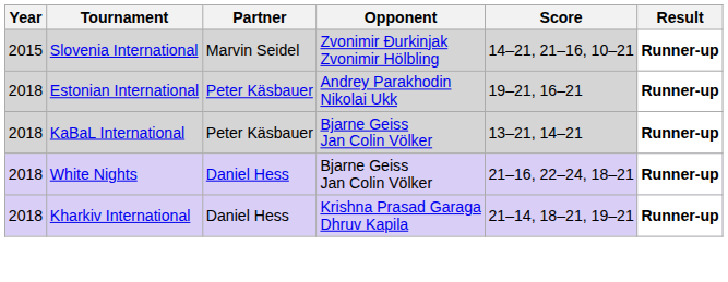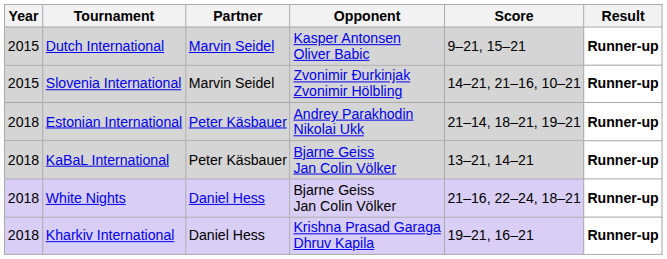 <table class="sortable wikitable" style="font-size: 90%;">
 <tr>
 <th>Year</th>
 <th>Tournament</th>
 <th>Partner</th>
 <th>Opponent</th>
 <th>Score</th>
 <th>Result</th>
+</tr>
+<tr style="background:#D5D5D5">
+<td align="center">2015</td>
+<td align="left"><a href='#'>Dutch International</a></td>
+<td align="left"> <a href='#'>Marvin Seidel</a></td>
+<td align="left"> <a href='#'>Kasper Antonsen</a><br> <a href='#'>Oliver Babic</a></td>
+<td align="left">9–21, 15–21</td>
+<td style="text-align:left; background:white"> <strong>Runner-up</strong></td>
 </tr>
 <tr style="background:#D5D5D5">
 <td align="center">2015</td>
 <td align="left"><a href='#'>Slovenia International</a></td>
 <td align="left"> Marvin Seidel</td>
 <td align="left"> <a href='#'>Zvonimir Đurkinjak</a><br> <a href='#'>Zvonimir Hölbling</a></td>
 <td align="left">14–21, 21–16, 10–21</td>
 <td style="text-align:left; background:white"> <strong>Runner-up</strong></td>
 </tr>
 <tr style="background:#D5D5D5">
 <td align="center">2018</td>
 <td align="left"><a href='#'>Estonian International</a></td>
 <td align="left"> <a href='#'>Peter Käsbauer</a></td>
 <td align="left"> <a href='#'>Andrey Parakhodin</a><br> <a href='#'>Nikolai Ukk</a></td>
-<td align="left">19–21, 16–21</td>
+<td align="left">21–14, 18–21, 19–21</td>
 <td style="text-align:left; background:white"> <strong>Runner-up</strong></td>
 </tr>
 <tr style="background:#D5D5D5">
 <td align="center">2018</td>
 <td align="left"><a href='#'>KaBaL International</a></td>
 <td align="left"> Peter Käsbauer</td>
 <td align="left"> <a href='#'>Bjarne Geiss</a><br> <a href='#'>Jan Colin Völker</a></td>
 <td align="left">13–21, 14–21</td>
 <td style="text-align:left; background:white"> <strong>Runner-up</strong></td>
 </tr>
 <tr style="background:#D8CEF6">
 <td align="center">2018</td>
 <td align="left"><a href='#'>White Nights</a></td>
 <td align="left"> <a href='#'>Daniel Hess</a></td>
 <td align="left"> Bjarne Geiss<br> Jan Colin Völker</td>
 <td align="left">21–16, 22–24, 18–21</td>
 <td style="text-align:left; background:white"> <strong>Runner-up</strong></td>
 </tr>
 <tr style="background:#D8CEF6">
 <td align="center">2018</td>
 <td align="left"><a href='#'>Kharkiv International</a></td>
 <td align="left"> Daniel Hess</td>
 <td align="left"> <a href='#'>Krishna Prasad Garaga</a> <br>  <a href='#'>Dhruv Kapila</a></td>
-<td align="left">21–14, 18–21, 19–21</td>
+<td align="left">19–21, 16–21</td>
 <td style="text-align:left; background:white"> <strong>Runner-up</strong></td>
 </tr>
 </table>
